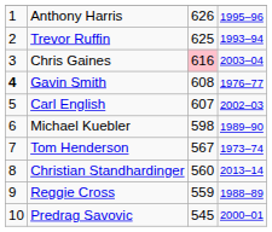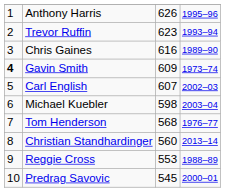 <table class="wikitable">
 <tr>
 </tr>
 <tr>
 <td>1</td>
 <td>Anthony Harris</td>
 <td>626</td>
 <td style="font-size:80%;"><a href='#'>1995–96</a></td>
 </tr>
 <tr>
 <td>2</td>
 <td><a href='#'>Trevor Ruffin</a></td>
-<td>625</td>
+<td>623</td>
 <td style="font-size:80%;"><a href='#'>1993–94</a></td>
 </tr>
 <tr>
 <td>3</td>
 <td>Chris Gaines</td>
-<td style="background: pink;">616</td>
-<td style="font-size:80%;"><a href='#'>2003–04</a></td>
+<td>616</td>
+<td style="font-size:80%;"><a href='#'>1989–90</a></td>
 </tr>
 <tr>
 <td><strong>4</strong></td>
 <td><a href='#'>Gavin Smith</a></td>
-<td>608</td>
-<td style="font-size:80%;"><a href='#'>1976–77</a></td>
+<td>609</td>
+<td style="font-size:80%;"><a href='#'>1973–74</a></td>
 </tr>
 <tr>
 <td>5</td>
 <td><a href='#'>Carl English</a></td>
 <td>607</td>
 <td style="font-size:80%;"><a href='#'>2002–03</a></td>
 </tr>
 <tr>
 <td>6</td>
 <td>Michael Kuebler</td>
 <td>598</td>
-<td style="font-size:80%;"><a href='#'>1989–90</a></td>
+<td style="font-size:80%;"><a href='#'>2003–04</a></td>
 </tr>
 <tr>
 <td>7</td>
 <td><a href='#'>Tom Henderson</a></td>
-<td>567</td>
-<td style="font-size:80%;"><a href='#'>1973–74</a></td>
+<td>568</td>
+<td style="font-size:80%;"><a href='#'>1976–77</a></td>
 </tr>
 <tr>
 <td>8</td>
 <td><a href='#'>Christian Standhardinger</a></td>
 <td>560</td>
 <td style="font-size:80%;"><a href='#'>2013–14</a></td>
 </tr>
 <tr>
 <td>9</td>
 <td><a href='#'>Reggie Cross</a></td>
-<td>559</td>
+<td>553</td>
 <td style="font-size:80%;"><a href='#'>1988–89</a></td>
 </tr>
 <tr>
 <td>10</td>
 <td><a href='#'>Predrag Savovic</a></td>
 <td>545</td>
 <td style="font-size:80%;"><a href='#'>2000–01</a></td>
 </tr>
 </table>
